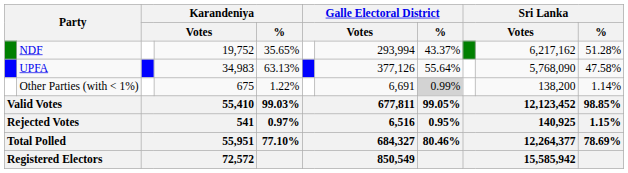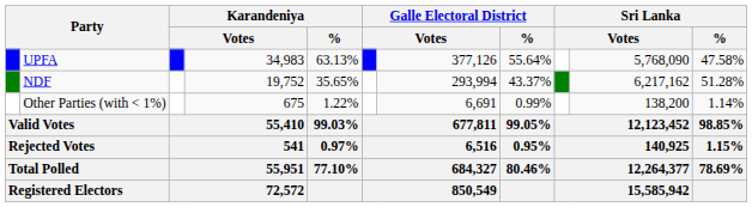 <table class="wikitable">
 <tr>
 <th colspan="2" width="144px"rowspan="2">Party</th>
 <th colspan="3" width="216px">Karandeniya</th>
 <th colspan="3" width="216px"><a href='#'>Galle Electoral District</a></th>
 <th colspan="3" width="216px">Sri Lanka</th>
 </tr>
 <tr>
 <th colspan="2" width="144px">Votes</th>
 <th>%</th>
 <th colspan="2" width="144px">Votes</th>
 <th>%</th>
 <th colspan="2" width="144px">Votes</th>
 <th>%</th>
 </tr>
 <tr>
+<td style="background-color:blue;" width="10px"></td>
+<td style="text-align:left;"><a href='#'>UPFA</a></td>
+<td style="background-color:blue;" width="10px"></td>
+<td style="text-align:right;">34,983</td>
+<td style="text-align:right;">63.13%</td>
+<td style="background-color:blue;" width="10px"></td>
+<td style="text-align:right;">377,126</td>
+<td style="text-align:right;">55.64%</td>
+<td style="background-color:white;" width="10px"></td>
+<td style="text-align:right;">5,768,090</td>
+<td style="text-align:right;">47.58%</td>
+</tr>
+<tr>
 <td style="background-color:green;" width="10px"></td>
 <td style="text-align:left;"><a href='#'>NDF</a></td>
 <td style="background-color:white;" width="10px"></td>
 <td style="text-align:right;">19,752</td>
 <td style="text-align:right;">35.65%</td>
 <td style="background-color:white;" width="10px"></td>
 <td style="text-align:right;">293,994</td>
 <td style="text-align:right;">43.37%</td>
 <td style="background-color:green;" width="10px"></td>
 <td style="text-align:right;">6,217,162</td>
 <td style="text-align:right;">51.28%</td>
 </tr>
 <tr>
-<td style="background-color:blue;" width="10px"></td>
-<td style="text-align:left;"><a href='#'>UPFA</a></td>
-<td style="background-color:blue;" width="10px"></td>
-<td style="text-align:right;">34,983</td>
-<td style="text-align:right;">63.13%</td>
-<td style="background-color:blue;" width="10px"></td>
-<td style="text-align:right;">377,126</td>
-<td style="text-align:right;">55.64%</td>
-<td style="background-color:white;" width="10px"></td>
-<td style="text-align:right;">5,768,090</td>
-<td style="text-align:right;">47.58%</td>
-</tr>
-<tr>
 <td style="background-color:white;" width="10px"></td>
 <td style="text-align:left;">Other Parties (with < 1%)</td>
 <td style="background-color:white;" width="10px"></td>
 <td style="text-align:right;">675</td>
 <td style="text-align:right;">1.22%</td>
 <td style="background-color:white;" width="10px"></td>
 <td style="text-align:right;">6,691</td>
-<td style="background: lightgrey; text-align:right;">0.99%</td>
+<td style="text-align:right;">0.99%</td>
 <td style="background-color:white;" width="10px"></td>
 <td style="text-align:right;">138,200</td>
 <td style="text-align:right;">1.14%</td>
 </tr>
 <tr>
 <th colspan="2" width="144px"style="text-align:left;">Valid Votes</th>
 <th style="text-align:right;"colspan="2" width="144px">55,410</th>
 <th style="text-align:right;">99.03%</th>
 <th style="text-align:right;"colspan="2" width="144px">677,811</th>
 <th style="text-align:right;">99.05%</th>
 <th style="text-align:right;"colspan="2" width="144px">12,123,452</th>
 <th style="text-align:right;">98.85%</th>
 </tr>
 <tr>
 <th colspan="2" width="144px"style="text-align:left;">Rejected Votes</th>
 <th style="text-align:right;"colspan="2" width="144px">541</th>
 <th style="text-align:right;">0.97%</th>
 <th style="text-align:right;"colspan="2" width="144px">6,516</th>
 <th style="text-align:right;">0.95%</th>
 <th style="text-align:right;"colspan="2" width="144px">140,925</th>
 <th style="text-align:right;">1.15%</th>
 </tr>
 <tr>
 <th colspan="2" width="144px"style="text-align:left;">Total Polled</th>
 <th style="text-align:right;"colspan="2" width="144px">55,951</th>
 <th style="text-align:right;">77.10%</th>
 <th style="text-align:right;"colspan="2" width="144px">684,327</th>
 <th style="text-align:right;">80.46%</th>
 <th style="text-align:right;"colspan="2" width="144px">12,264,377</th>
 <th style="text-align:right;">78.69%</th>
 </tr>
 <tr>
 <th colspan="2" width="144px"style="text-align:left;">Registered Electors</th>
 <th style="text-align:right;"colspan="2" width="144px">72,572</th>
 <th></th>
 <th style="text-align:right;"colspan="2" width="144px">850,549</th>
 <th></th>
 <th style="text-align:right;"colspan="2" width="144px">15,585,942</th>
 <th></th>
 </tr>
 </table>
